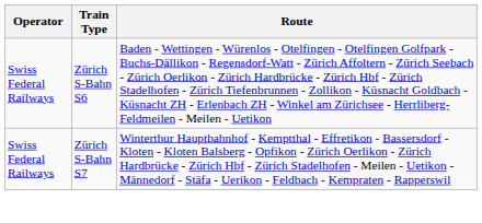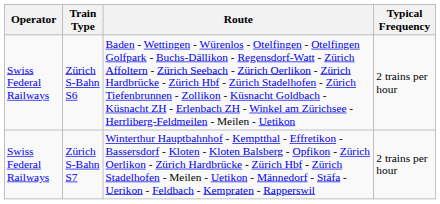 <table class="wikitable vatop">
 <tr>
 <th>Operator</th>
 <th>Train Type</th>
 <th>Route</th>
+<th>Typical Frequency</th>
 </tr>
 <tr>
 <td><a href='#'>Swiss Federal Railways</a></td>
 <td><a href='#'>Zürich S-Bahn</a><br><a href='#'>S6</a></td>
 <td><a href='#'>Baden</a> - <a href='#'>Wettingen</a> - <a href='#'>Würenlos</a> - <a href='#'>Otelfingen</a> - <a href='#'>Otelfingen Golfpark</a> - <a href='#'>Buchs-Dällikon</a> - <a href='#'>Regensdorf-Watt</a> - <a href='#'>Zürich Affoltern</a> - <a href='#'>Zürich Seebach</a> - <a href='#'>Zürich Oerlikon</a> - <a href='#'>Zürich Hardbrücke</a> - <a href='#'>Zürich Hbf</a> - <a href='#'>Zürich Stadelhofen</a> - <a href='#'>Zürich Tiefenbrunnen</a> - <a href='#'>Zollikon</a> - <a href='#'>Küsnacht Goldbach</a> - <a href='#'>Küsnacht ZH</a> - <a href='#'>Erlenbach ZH</a> - <a href='#'>Winkel am Zürichsee</a> - <a href='#'>Herrliberg-Feldmeilen</a> - Meilen - <a href='#'>Uetikon</a></td>
+<td>2 trains per hour</td>
 </tr>
 <tr>
 <td><a href='#'>Swiss Federal Railways</a></td>
 <td><a href='#'>Zürich S-Bahn</a><br><a href='#'>S7</a></td>
 <td><a href='#'>Winterthur Hauptbahnhof</a> - <a href='#'>Kemptthal</a> - <a href='#'>Effretikon</a> - <a href='#'>Bassersdorf</a> - <a href='#'>Kloten</a> - <a href='#'>Kloten Balsberg</a> - <a href='#'>Opfikon</a> - <a href='#'>Zürich Oerlikon</a> - <a href='#'>Zürich Hardbrücke</a> - <a href='#'>Zürich Hbf</a> - <a href='#'>Zürich Stadelhofen</a> - Meilen - <a href='#'>Uetikon</a> - <a href='#'>Männedorf</a> - <a href='#'>Stäfa</a> - <a href='#'>Uerikon</a> - <a href='#'>Feldbach</a> - <a href='#'>Kempraten</a> - <a href='#'>Rapperswil</a></td>
+<td>2 trains per hour</td>
 </tr>
 </table>
